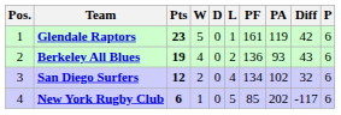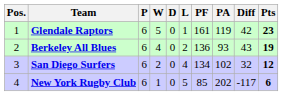 <table class="wikitable" style="text-align: center;">
 <tr>
 <th>Pos.</th>
 <th>Team</th>
-<th>Pts</th>
+<th>P</th>
 <th>W</th>
 <th>D</th>
 <th>L</th>
 <th>PF</th>
 <th>PA</th>
 <th>Diff</th>
-<th>P</th>
+<th>Pts</th>
 </tr>
 <tr bgcolor="ccffcc">
 <td>1</td>
 <td align="left"><a href='#'><strong>Glendale Raptors</strong></a></td>
-<td><strong>23</strong></td>
+<td>6</td>
 <td>5</td>
 <td>0</td>
 <td>1</td>
 <td>161</td>
 <td>119</td>
 <td>42</td>
-<td>6</td>
+<td><strong>23</strong></td>
 </tr>
 <tr bgcolor="ccffcc">
 <td>2</td>
 <td align="left"><strong><a href='#'>Berkeley All Blues</a></strong></td>
-<td><strong>19</strong></td>
+<td>6</td>
 <td>4</td>
 <td>0</td>
 <td>2</td>
 <td>136</td>
 <td>93</td>
 <td>43</td>
-<td>6</td>
+<td><strong>19</strong></td>
 </tr>
 <tr bgcolor="ccccff">
 <td>3</td>
 <td align="left"><strong><a href='#'>San Diego Surfers</a></strong></td>
-<td><strong>12</strong></td>
+<td>6</td>
 <td>2</td>
 <td>0</td>
 <td>4</td>
 <td>134</td>
 <td>102</td>
 <td>32</td>
-<td>6</td>
+<td><strong>12</strong></td>
 </tr>
 <tr bgcolor="ccccff">
 <td>4</td>
 <td align="left"><strong><a href='#'>New York Rugby Club</a></strong></td>
-<td><strong>6</strong></td>
+<td>6</td>
 <td>1</td>
 <td>0</td>
 <td>5</td>
 <td>85</td>
 <td>202</td>
 <td>-117</td>
-<td>6</td>
+<td><strong>6</strong></td>
 </tr>
 </table>
